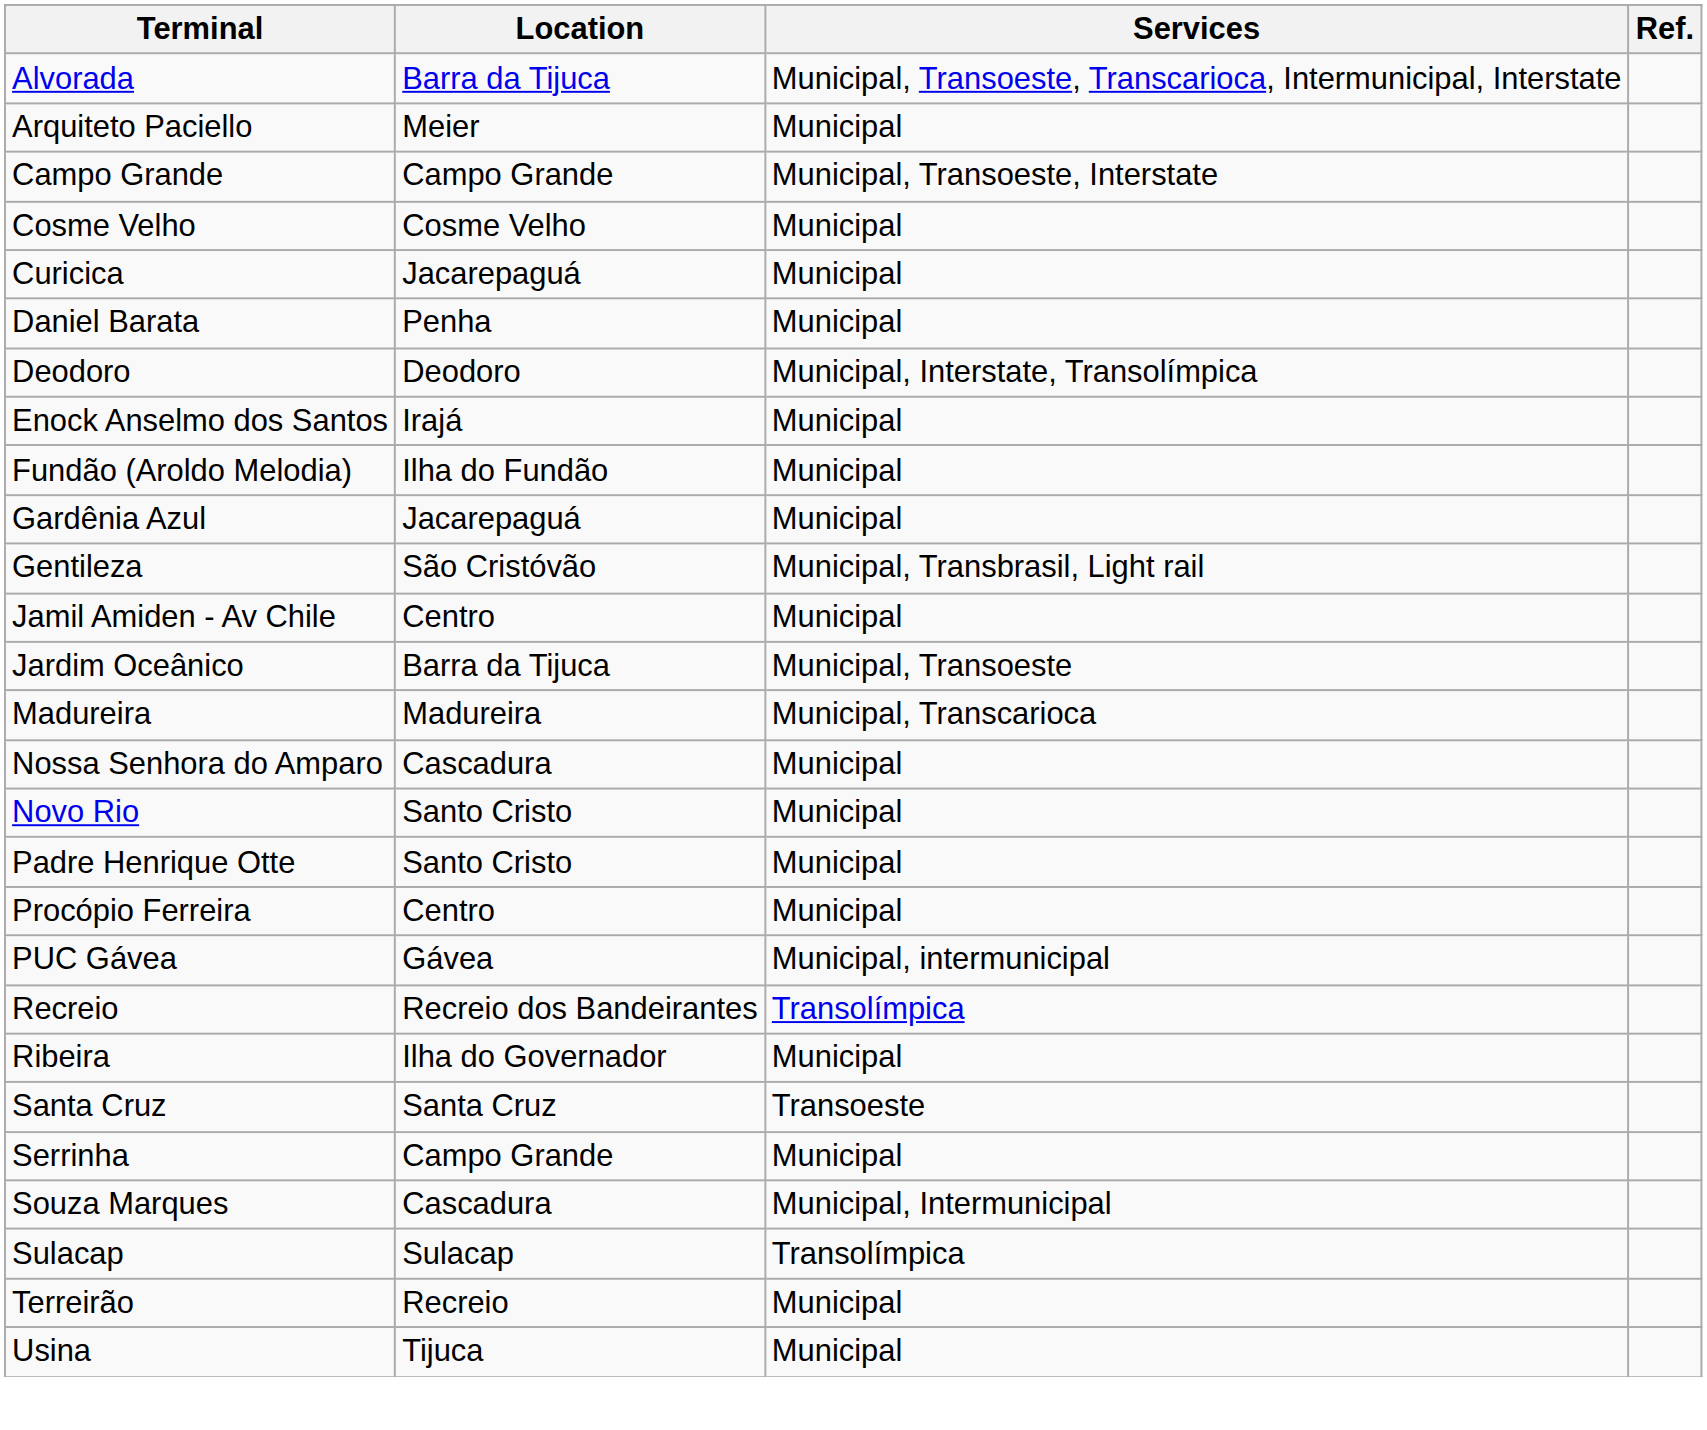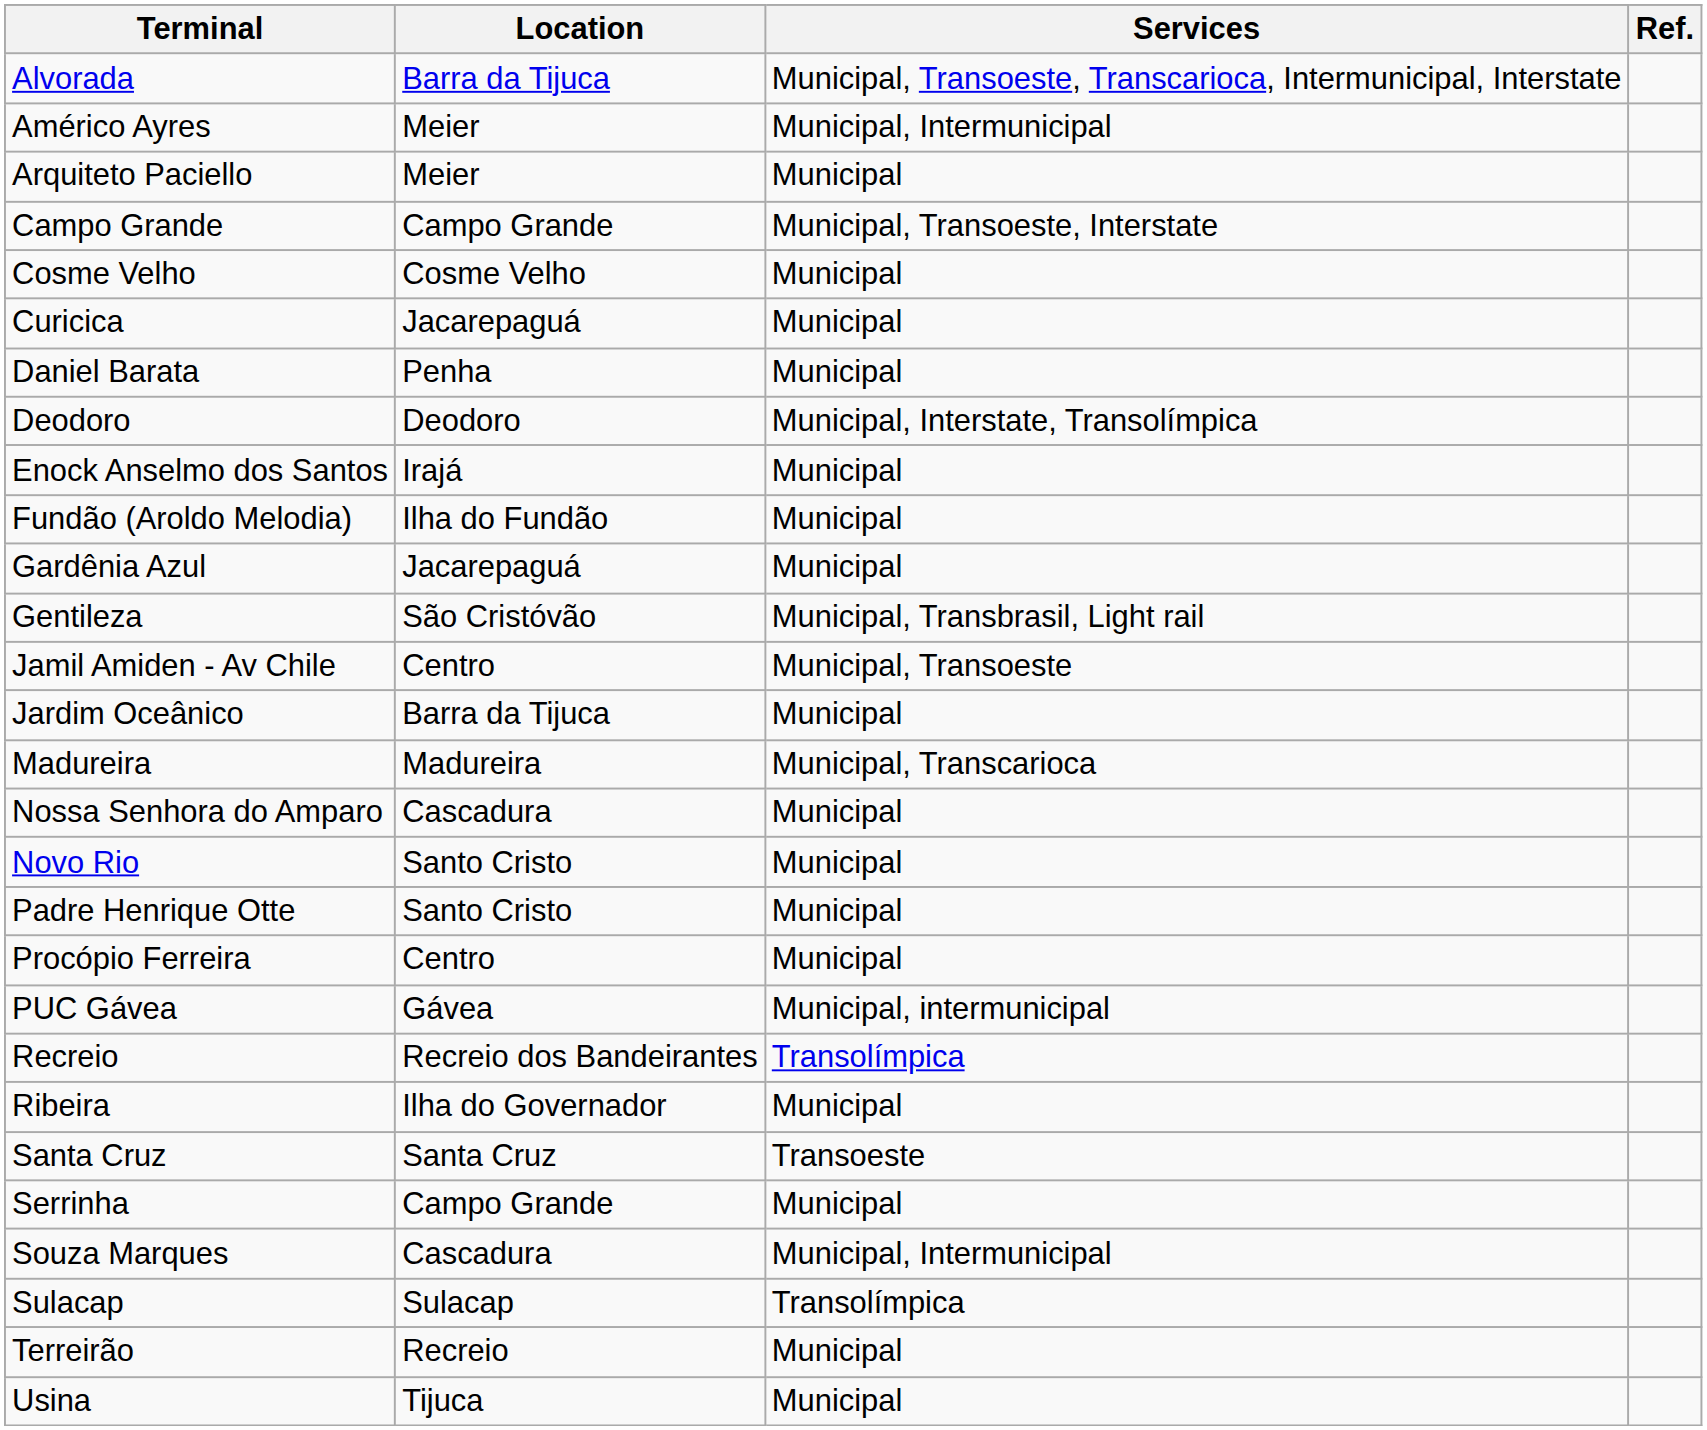 <table class="wikitable">
 <tr>
 <th>Terminal</th>
 <th>Location</th>
 <th>Services</th>
 <th>Ref.</th>
 </tr>
 <tr>
 <td><a href='#'>Alvorada</a></td>
 <td><a href='#'>Barra da Tijuca</a></td>
 <td>Municipal, <a href='#'>Transoeste</a>, <a href='#'>Transcarioca</a>, Intermunicipal, Interstate</td>
+<td></td>
+</tr>
+<tr>
+<td>Américo Ayres</td>
+<td>Meier</td>
+<td>Municipal, Intermunicipal</td>
 <td></td>
 </tr>
 <tr>
 <td>Arquiteto Paciello</td>
 <td>Meier</td>
 <td>Municipal</td>
 <td></td>
 </tr>
 <tr>
 <td>Campo Grande</td>
 <td>Campo Grande</td>
 <td>Municipal, Transoeste, Interstate</td>
 <td></td>
 </tr>
 <tr>
 <td>Cosme Velho</td>
 <td>Cosme Velho</td>
 <td>Municipal</td>
 <td></td>
 </tr>
 <tr>
 <td>Curicica</td>
 <td>Jacarepaguá</td>
 <td>Municipal</td>
 <td></td>
 </tr>
 <tr>
 <td>Daniel Barata</td>
 <td>Penha</td>
 <td>Municipal</td>
 <td></td>
 </tr>
 <tr>
 <td>Deodoro</td>
 <td>Deodoro</td>
 <td>Municipal, Interstate, Transolímpica</td>
 <td></td>
 </tr>
 <tr>
 <td>Enock Anselmo dos Santos</td>
 <td>Irajá</td>
 <td>Municipal</td>
 <td></td>
 </tr>
 <tr>
 <td>Fundão (Aroldo Melodia)</td>
 <td>Ilha do Fundão</td>
 <td>Municipal</td>
 <td></td>
 </tr>
 <tr>
 <td>Gardênia Azul</td>
 <td>Jacarepaguá</td>
 <td>Municipal</td>
 <td></td>
 </tr>
 <tr>
 <td>Gentileza</td>
 <td>São Cristóvão</td>
 <td>Municipal, Transbrasil, Light rail</td>
 <td></td>
 </tr>
 <tr>
 <td>Jamil Amiden - Av Chile</td>
 <td>Centro</td>
-<td>Municipal</td>
+<td>Municipal, Transoeste</td>
 <td></td>
 </tr>
 <tr>
 <td>Jardim Oceânico</td>
 <td>Barra da Tijuca</td>
-<td>Municipal, Transoeste</td>
+<td>Municipal</td>
 <td></td>
 </tr>
 <tr>
 <td>Madureira</td>
 <td>Madureira</td>
 <td>Municipal, Transcarioca</td>
 <td></td>
 </tr>
 <tr>
 <td>Nossa Senhora do Amparo</td>
 <td>Cascadura</td>
 <td>Municipal</td>
 <td></td>
 </tr>
 <tr>
 <td><a href='#'>Novo Rio</a></td>
 <td>Santo Cristo</td>
 <td>Municipal</td>
 <td></td>
 </tr>
 <tr>
 <td>Padre Henrique Otte</td>
 <td>Santo Cristo</td>
 <td>Municipal</td>
 <td></td>
 </tr>
 <tr>
 <td>Procópio Ferreira</td>
 <td>Centro</td>
 <td>Municipal</td>
 <td></td>
 </tr>
 <tr>
 <td>PUC Gávea</td>
 <td>Gávea</td>
 <td>Municipal, intermunicipal</td>
 <td></td>
 </tr>
 <tr>
 <td>Recreio</td>
 <td>Recreio dos Bandeirantes</td>
 <td><a href='#'>Transolímpica</a></td>
 <td></td>
 </tr>
 <tr>
 <td>Ribeira</td>
 <td>Ilha do Governador</td>
 <td>Municipal</td>
 <td></td>
 </tr>
 <tr>
 <td>Santa Cruz</td>
 <td>Santa Cruz</td>
 <td>Transoeste</td>
 <td></td>
 </tr>
 <tr>
 <td>Serrinha</td>
 <td>Campo Grande</td>
 <td>Municipal</td>
 <td></td>
 </tr>
 <tr>
 <td>Souza Marques</td>
 <td>Cascadura</td>
 <td>Municipal, Intermunicipal</td>
 <td></td>
 </tr>
 <tr>
 <td>Sulacap</td>
 <td>Sulacap</td>
 <td>Transolímpica</td>
 <td></td>
 </tr>
 <tr>
 <td>Terreirão</td>
 <td>Recreio</td>
 <td>Municipal</td>
 <td></td>
 </tr>
 <tr>
 <td>Usina</td>
 <td>Tijuca</td>
 <td>Municipal</td>
 <td></td>
 </tr>
 </table>
